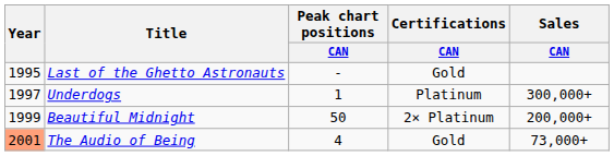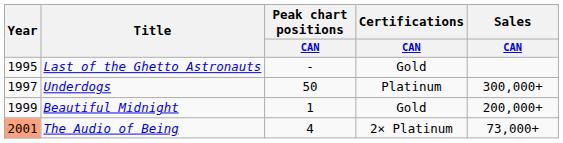 <table class="wikitable">
 <tr>
 <th rowspan="2">Year</th>
 <th rowspan="2">Title</th>
 <th>Peak chart positions</th>
 <th>Certifications</th>
 <th>Sales</th>
 </tr>
 <tr style="font-size: smaller;">
 <th style="width:90px;"><a href='#'>CAN</a><br></th>
 <th style="width:90px;"><a href='#'>CAN</a><br></th>
 <th style="width:90px;"><a href='#'>CAN</a><br></th>
 </tr>
 <tr>
 <td>1995</td>
 <td><em><a href='#'>Last of the Ghetto Astronauts</a></em></td>
 <td style="text-align:center;">-</td>
 <td style="text-align:center;">Gold</td>
 <td style="text-align:center;"></td>
 </tr>
 <tr>
 <td>1997</td>
 <td><em><a href='#'>Underdogs</a></em></td>
-<td style="text-align:center;">1</td>
+<td style="text-align:center;">50</td>
 <td style="text-align:center;">Platinum</td>
 <td style="text-align:center;">300,000+</td>
 </tr>
 <tr>
 <td>1999</td>
 <td><em><a href='#'>Beautiful Midnight</a></em></td>
-<td style="text-align:center;">50</td>
-<td style="text-align:center;">2× Platinum</td>
+<td style="text-align:center;">1</td>
+<td style="text-align:center;">Gold</td>
 <td style="text-align:center;">200,000+</td>
 </tr>
 <tr>
 <td style="background: lightsalmon;">2001</td>
 <td><em><a href='#'>The Audio of Being</a></em></td>
 <td style="text-align:center;">4</td>
-<td style="text-align:center;">Gold</td>
+<td style="text-align:center;">2× Platinum</td>
 <td style="text-align:center;">73,000+</td>
 </tr>
 </table>
